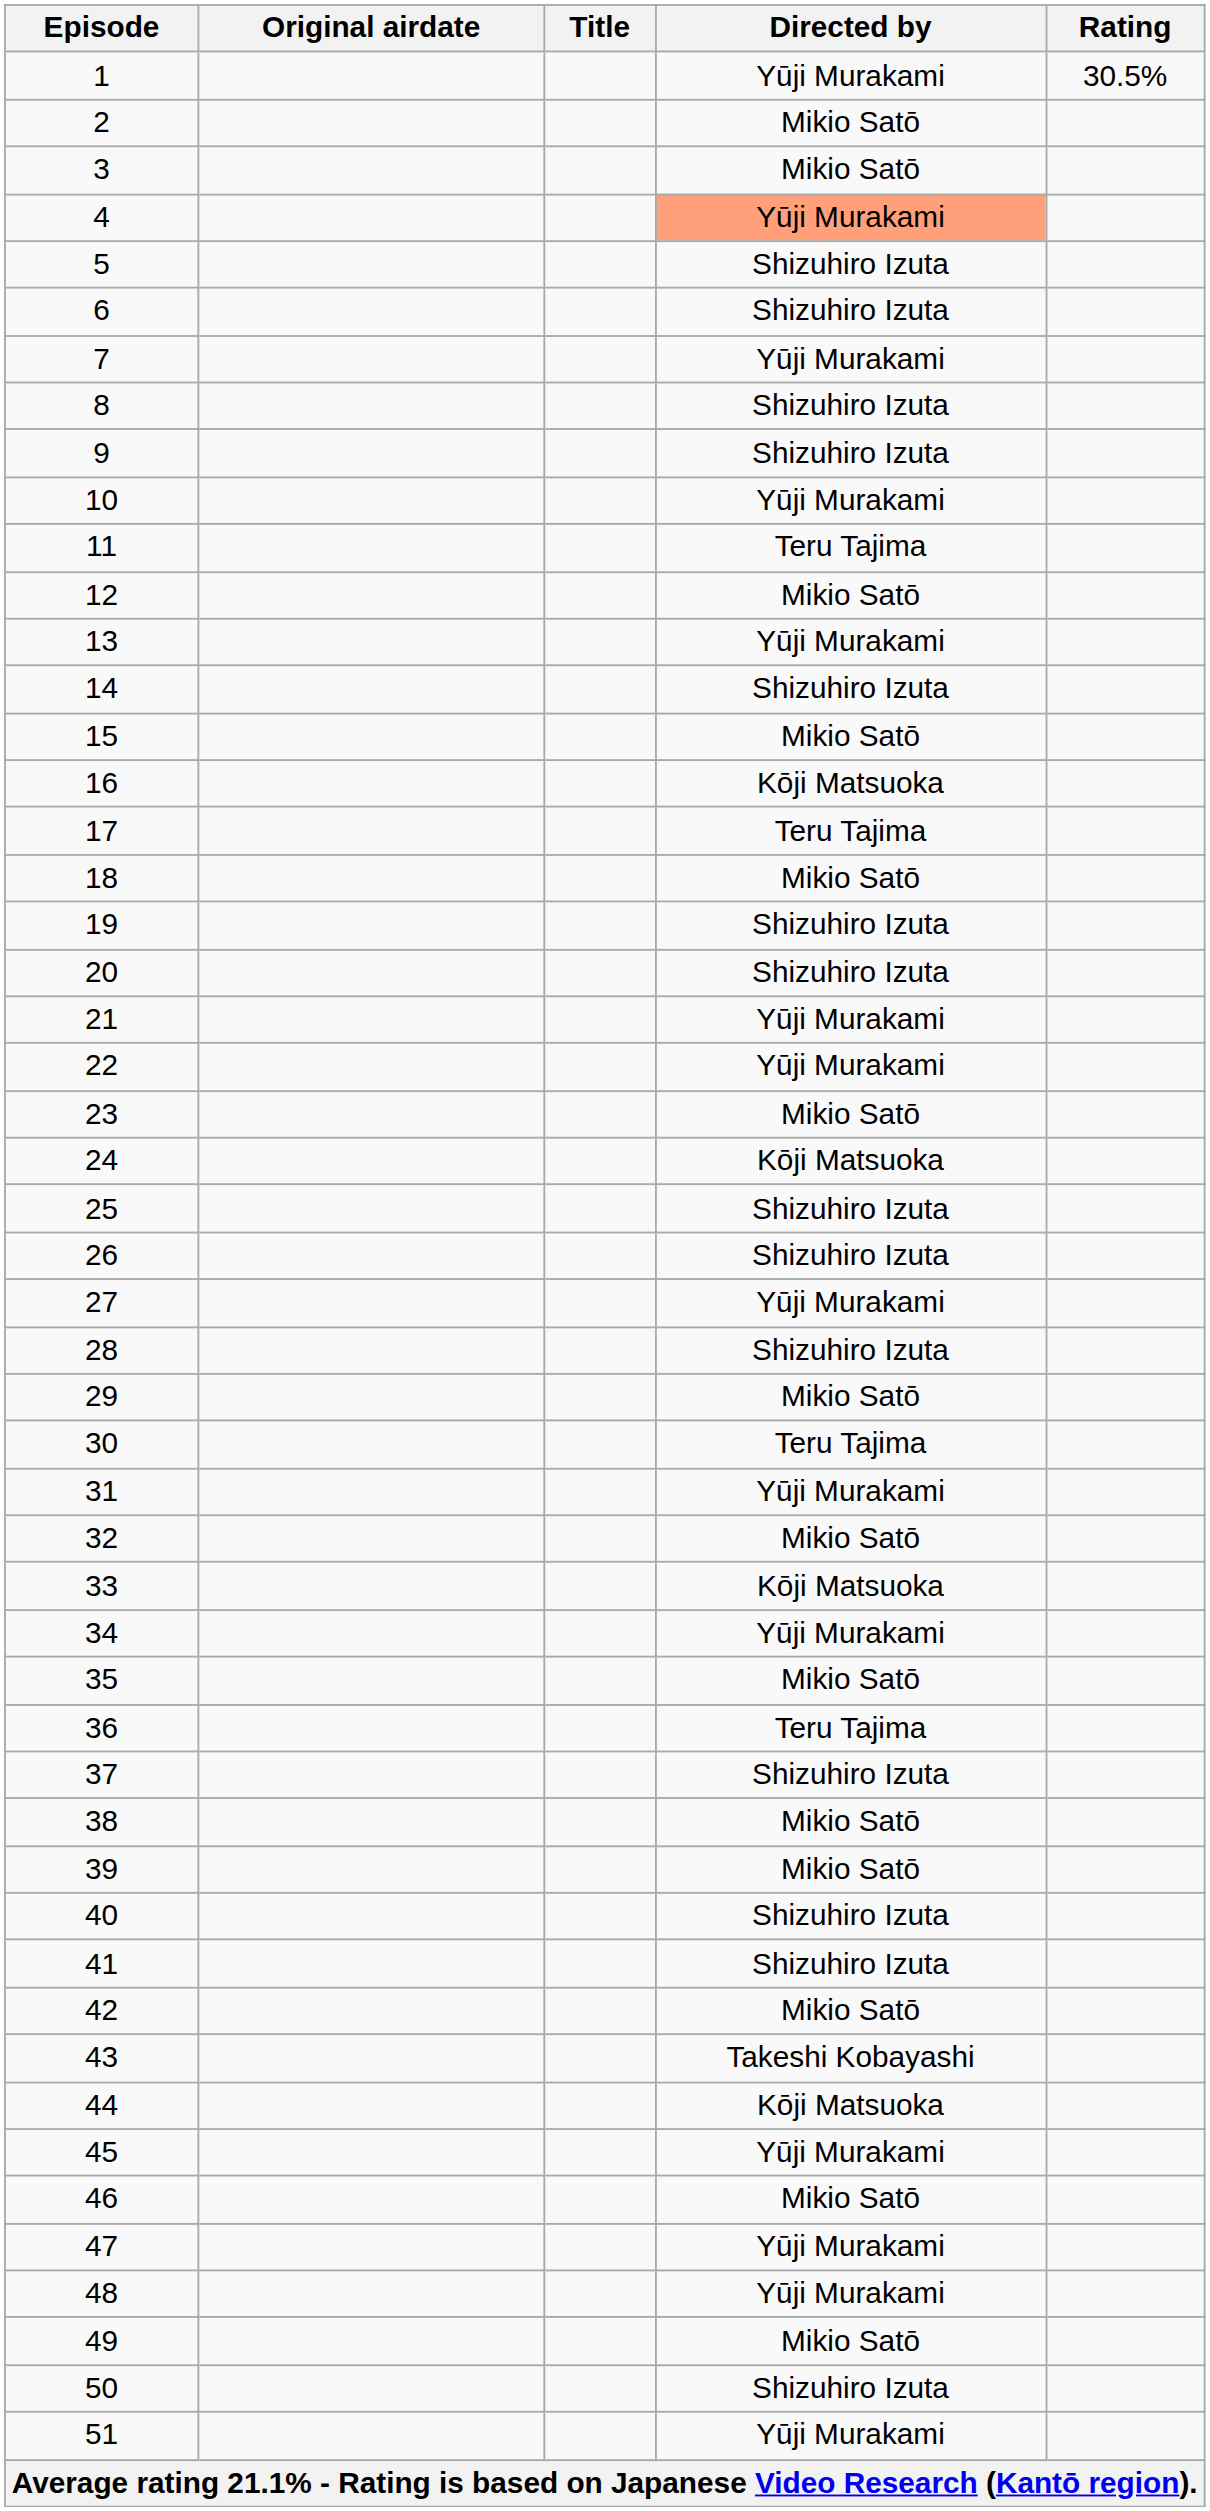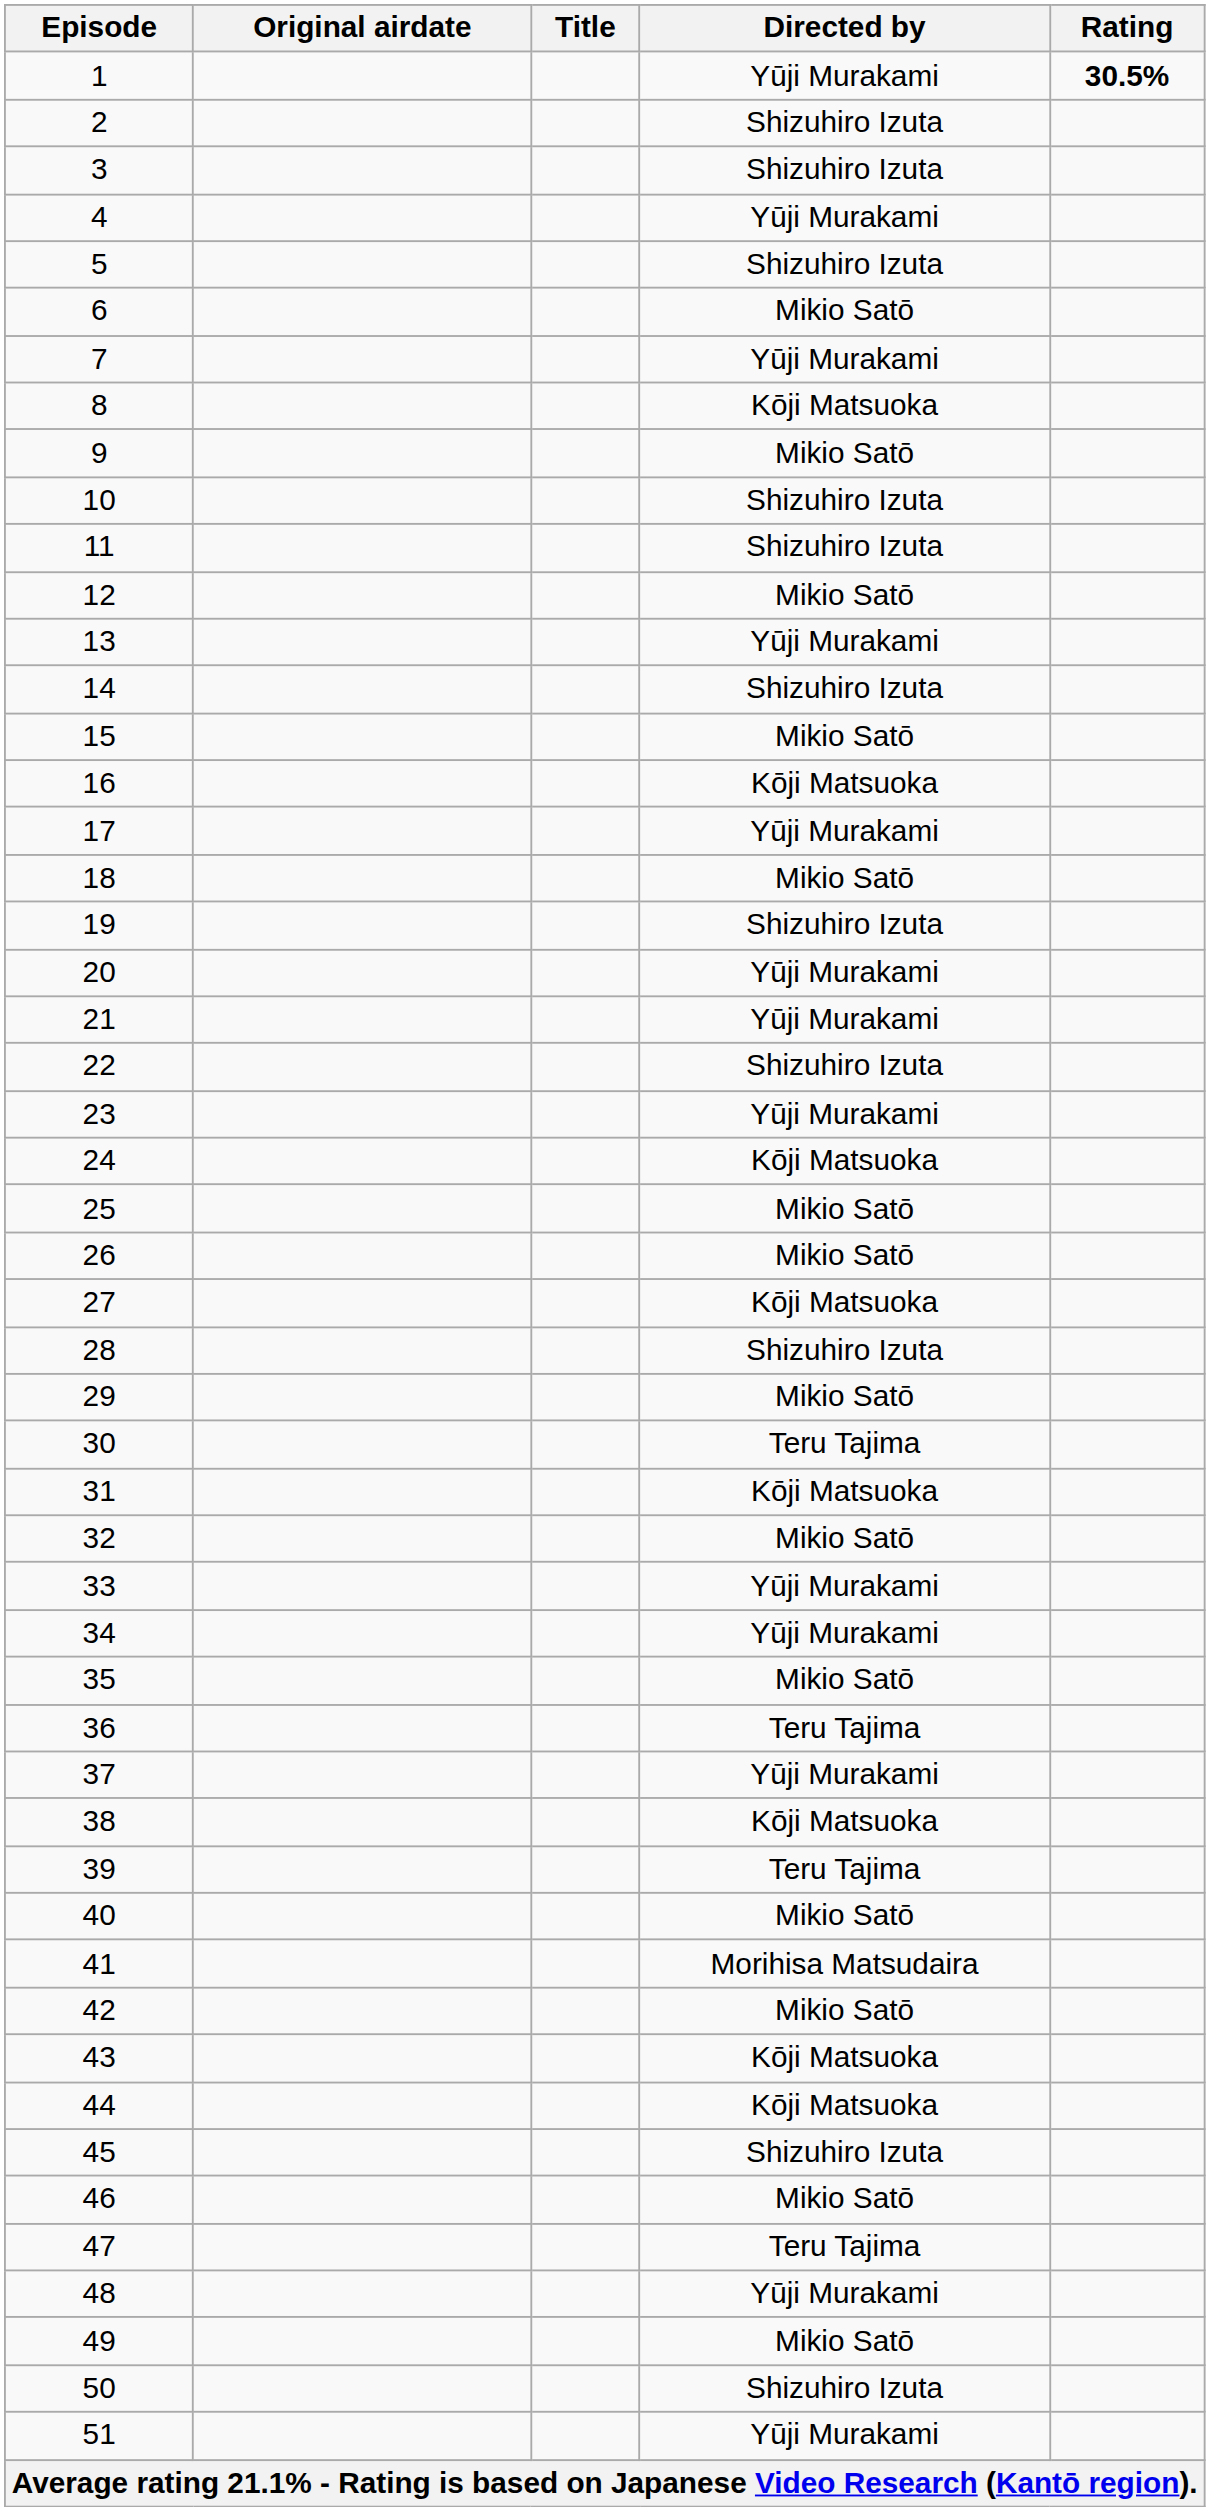 <table class="wikitable" style="text-align: center;">
 <tr>
 <th>Episode</th>
 <th>Original airdate</th>
 <th>Title</th>
 <th>Directed by</th>
 <th>Rating</th>
 </tr>
 <tr>
 <td>1</td>
 <td></td>
 <td></td>
 <td>Yūji Murakami</td>
-<td><span>30.5%</span></td>
+<td><strong><span>30.5%</span></strong></td>
 </tr>
 <tr>
 <td>2</td>
 <td></td>
 <td></td>
-<td>Mikio Satō</td>
+<td>Shizuhiro Izuta</td>
 <td></td>
 </tr>
 <tr>
 <td>3</td>
 <td></td>
 <td></td>
-<td>Mikio Satō</td>
+<td>Shizuhiro Izuta</td>
 <td></td>
 </tr>
 <tr>
 <td>4</td>
 <td></td>
 <td></td>
-<td style="background: lightsalmon;">Yūji Murakami</td>
+<td>Yūji Murakami</td>
 <td></td>
 </tr>
 <tr>
 <td>5</td>
 <td></td>
 <td></td>
 <td>Shizuhiro Izuta</td>
 <td></td>
 </tr>
 <tr>
 <td>6</td>
 <td></td>
 <td></td>
-<td>Shizuhiro Izuta</td>
+<td>Mikio Satō</td>
 <td></td>
 </tr>
 <tr>
 <td>7</td>
 <td></td>
 <td></td>
 <td>Yūji Murakami</td>
 <td></td>
 </tr>
 <tr>
 <td>8</td>
 <td></td>
 <td></td>
-<td>Shizuhiro Izuta</td>
+<td>Kōji Matsuoka</td>
 <td></td>
 </tr>
 <tr>
 <td>9</td>
 <td></td>
 <td></td>
-<td>Shizuhiro Izuta</td>
+<td>Mikio Satō</td>
 <td></td>
 </tr>
 <tr>
 <td>10</td>
 <td></td>
 <td></td>
-<td>Yūji Murakami</td>
+<td>Shizuhiro Izuta</td>
 <td></td>
 </tr>
 <tr>
 <td>11</td>
 <td></td>
 <td></td>
-<td>Teru Tajima</td>
+<td>Shizuhiro Izuta</td>
 <td></td>
 </tr>
 <tr>
 <td>12</td>
 <td></td>
 <td></td>
 <td>Mikio Satō</td>
 <td></td>
 </tr>
 <tr>
 <td>13</td>
 <td></td>
 <td></td>
 <td>Yūji Murakami</td>
 <td></td>
 </tr>
 <tr>
 <td>14</td>
 <td></td>
 <td></td>
 <td>Shizuhiro Izuta</td>
 <td></td>
 </tr>
 <tr>
 <td>15</td>
 <td></td>
 <td></td>
 <td>Mikio Satō</td>
 <td></td>
 </tr>
 <tr>
 <td>16</td>
 <td></td>
 <td></td>
 <td>Kōji Matsuoka</td>
 <td></td>
 </tr>
 <tr>
 <td>17</td>
 <td></td>
 <td></td>
-<td>Teru Tajima</td>
+<td>Yūji Murakami</td>
 <td></td>
 </tr>
 <tr>
 <td>18</td>
 <td></td>
 <td></td>
 <td>Mikio Satō</td>
 <td></td>
 </tr>
 <tr>
 <td>19</td>
 <td></td>
 <td></td>
 <td>Shizuhiro Izuta</td>
 <td></td>
 </tr>
 <tr>
 <td>20</td>
 <td></td>
 <td></td>
-<td>Shizuhiro Izuta</td>
+<td>Yūji Murakami</td>
 <td></td>
 </tr>
 <tr>
 <td>21</td>
 <td></td>
 <td></td>
 <td>Yūji Murakami</td>
 <td></td>
 </tr>
 <tr>
 <td>22</td>
 <td></td>
 <td></td>
-<td>Yūji Murakami</td>
+<td>Shizuhiro Izuta</td>
 <td></td>
 </tr>
 <tr>
 <td>23</td>
 <td></td>
 <td></td>
-<td>Mikio Satō</td>
+<td>Yūji Murakami</td>
 <td></td>
 </tr>
 <tr>
 <td>24</td>
 <td></td>
 <td></td>
 <td>Kōji Matsuoka</td>
 <td></td>
 </tr>
 <tr>
 <td>25</td>
 <td></td>
 <td></td>
-<td>Shizuhiro Izuta</td>
+<td>Mikio Satō</td>
 <td></td>
 </tr>
 <tr>
 <td>26</td>
 <td></td>
 <td></td>
-<td>Shizuhiro Izuta</td>
+<td>Mikio Satō</td>
 <td></td>
 </tr>
 <tr>
 <td>27</td>
 <td></td>
 <td></td>
-<td>Yūji Murakami</td>
+<td>Kōji Matsuoka</td>
 <td></td>
 </tr>
 <tr>
 <td>28</td>
 <td></td>
 <td></td>
 <td>Shizuhiro Izuta</td>
 <td></td>
 </tr>
 <tr>
 <td>29</td>
 <td></td>
 <td></td>
 <td>Mikio Satō</td>
 <td></td>
 </tr>
 <tr>
 <td>30</td>
 <td></td>
 <td></td>
 <td>Teru Tajima</td>
 <td></td>
 </tr>
 <tr>
 <td>31</td>
 <td></td>
 <td></td>
-<td>Yūji Murakami</td>
+<td>Kōji Matsuoka</td>
 <td></td>
 </tr>
 <tr>
 <td>32</td>
 <td></td>
 <td></td>
 <td>Mikio Satō</td>
 <td></td>
 </tr>
 <tr>
 <td>33</td>
 <td></td>
 <td></td>
-<td>Kōji Matsuoka</td>
+<td>Yūji Murakami</td>
 <td></td>
 </tr>
 <tr>
 <td>34</td>
 <td></td>
 <td></td>
 <td>Yūji Murakami</td>
 <td></td>
 </tr>
 <tr>
 <td>35</td>
 <td></td>
 <td></td>
 <td>Mikio Satō</td>
 <td></td>
 </tr>
 <tr>
 <td>36</td>
 <td></td>
 <td></td>
 <td>Teru Tajima</td>
 <td></td>
 </tr>
 <tr>
 <td>37</td>
 <td></td>
 <td></td>
-<td>Shizuhiro Izuta</td>
+<td>Yūji Murakami</td>
 <td></td>
 </tr>
 <tr>
 <td>38</td>
 <td></td>
 <td></td>
-<td>Mikio Satō</td>
+<td>Kōji Matsuoka</td>
 <td></td>
 </tr>
 <tr>
 <td>39</td>
 <td></td>
 <td></td>
-<td>Mikio Satō</td>
+<td>Teru Tajima</td>
 <td></td>
 </tr>
 <tr>
 <td>40</td>
 <td></td>
 <td></td>
-<td>Shizuhiro Izuta</td>
+<td>Mikio Satō</td>
 <td></td>
 </tr>
 <tr>
 <td>41</td>
 <td></td>
 <td></td>
-<td>Shizuhiro Izuta</td>
+<td>Morihisa Matsudaira</td>
 <td></td>
 </tr>
 <tr>
 <td>42</td>
 <td></td>
 <td></td>
 <td>Mikio Satō</td>
 <td></td>
 </tr>
 <tr>
 <td>43</td>
 <td></td>
 <td></td>
-<td>Takeshi Kobayashi</td>
+<td>Kōji Matsuoka</td>
 <td></td>
 </tr>
 <tr>
 <td>44</td>
 <td></td>
 <td></td>
 <td>Kōji Matsuoka</td>
 <td></td>
 </tr>
 <tr>
 <td>45</td>
 <td></td>
 <td></td>
-<td>Yūji Murakami</td>
+<td>Shizuhiro Izuta</td>
 <td></td>
 </tr>
 <tr>
 <td>46</td>
 <td></td>
 <td></td>
 <td>Mikio Satō</td>
 <td></td>
 </tr>
 <tr>
 <td>47</td>
 <td></td>
 <td></td>
-<td>Yūji Murakami</td>
+<td>Teru Tajima</td>
 <td></td>
 </tr>
 <tr>
 <td>48</td>
 <td></td>
 <td></td>
 <td>Yūji Murakami</td>
 <td></td>
 </tr>
 <tr>
 <td>49</td>
 <td></td>
 <td></td>
 <td>Mikio Satō</td>
 <td></td>
 </tr>
 <tr>
 <td>50</td>
 <td></td>
 <td></td>
 <td>Shizuhiro Izuta</td>
 <td></td>
 </tr>
 <tr>
 <td>51</td>
 <td></td>
 <td></td>
 <td>Yūji Murakami</td>
 <td></td>
 </tr>
 <tr>
 <th colspan="5">Average rating 21.1% - Rating is based on Japanese <a href='#'>Video Research</a> (<a href='#'>Kantō region</a>).</th>
 </tr>
 </table>
